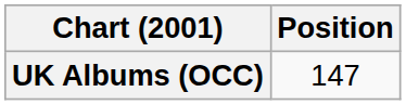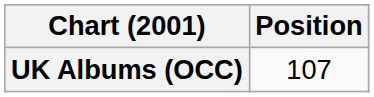 <table class="wikitable plainrowheaders" style="text-align:center">
 <tr>
 <th scope="col">Chart (2001)</th>
 <th scope="col">Position</th>
 </tr>
 <tr>
 <th scope="row">UK Albums (OCC)</th>
-<td>147</td>
+<td>107</td>
 </tr>
 </table>
